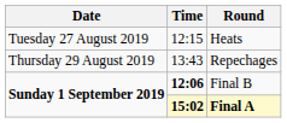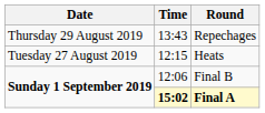 <table class="wikitable">
 <tr>
 <th>Date</th>
 <th>Time</th>
 <th>Round</th>
 </tr>
 <tr>
+<td>Thursday 29 August 2019</td>
+<td>13:43</td>
+<td>Repechages</td>
+</tr>
+<tr>
 <td>Tuesday 27 August 2019</td>
 <td>12:15</td>
 <td>Heats</td>
 </tr>
 <tr>
-<td>Thursday 29 August 2019</td>
-<td>13:43</td>
-<td>Repechages</td>
-</tr>
-<tr>
 <td rowspan=2><strong>Sunday 1 September 2019</strong></td>
-<td><strong>12:06</strong></td>
+<td>12:06</td>
 <td>Final B</td>
 </tr>
 <tr>
 <td style=background:lemonchiffon><strong>15:02</strong></td>
 <td style=background:lemonchiffon><strong>Final A</strong></td>
 </tr>
 </table>
